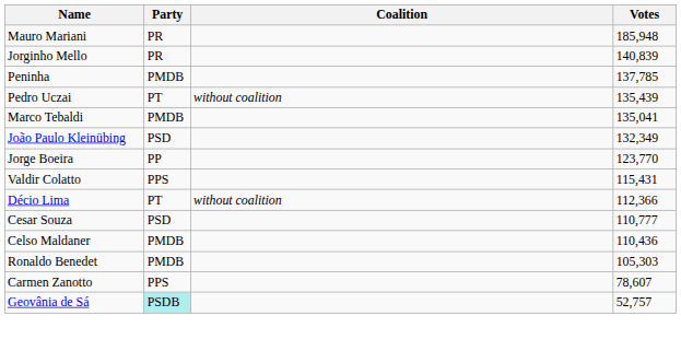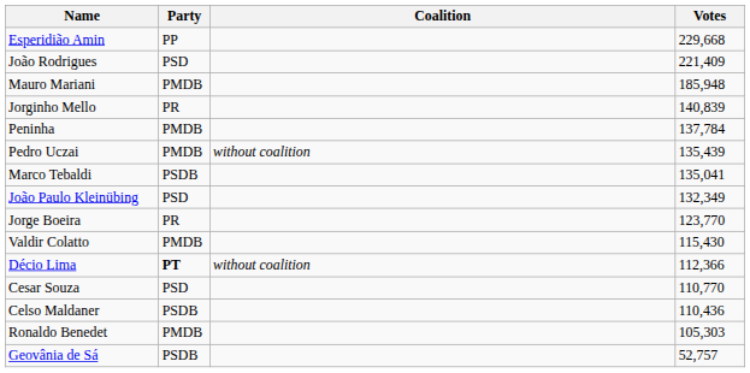 <table class="wikitable sortable">
 <tr>
 <th style="width:165px;">Name</th>
 <th style="width:50px;">Party</th>
 <th style="width:515px;">Coalition</th>
 <th style="width:70px;">Votes</th>
 </tr>
 <tr>
+<td><a href='#'>Esperidião Amin</a></td>
+<td>PP</td>
+<td></td>
+<td>229,668</td>
+</tr>
+<tr>
+<td>João Rodrigues</td>
+<td>PSD</td>
+<td></td>
+<td>221,409</td>
+</tr>
+<tr>
 <td>Mauro Mariani</td>
-<td>PR</td>
+<td>PMDB</td>
 <td></td>
 <td>185,948</td>
 </tr>
 <tr>
 <td>Jorginho Mello</td>
 <td>PR</td>
 <td></td>
 <td>140,839</td>
 </tr>
 <tr>
 <td>Peninha</td>
 <td>PMDB</td>
 <td></td>
-<td>137,785</td>
+<td>137,784</td>
 </tr>
 <tr>
 <td>Pedro Uczai</td>
-<td>PT</td>
+<td>PMDB</td>
 <td><em>without coalition</em></td>
 <td>135,439</td>
 </tr>
 <tr>
 <td>Marco Tebaldi</td>
-<td>PMDB</td>
+<td>PSDB</td>
 <td></td>
 <td>135,041</td>
 </tr>
 <tr>
 <td><a href='#'>João Paulo Kleinübing</a></td>
 <td>PSD</td>
 <td></td>
 <td>132,349</td>
 </tr>
 <tr>
 <td>Jorge Boeira</td>
-<td>PP</td>
+<td>PR</td>
 <td></td>
 <td>123,770</td>
 </tr>
 <tr>
 <td>Valdir Colatto</td>
-<td>PPS</td>
+<td>PMDB</td>
 <td></td>
-<td>115,431</td>
+<td>115,430</td>
 </tr>
 <tr>
 <td><a href='#'>Décio Lima</a></td>
-<td>PT</td>
+<td><strong>PT</strong></td>
 <td><em>without coalition</em></td>
 <td>112,366</td>
 </tr>
 <tr>
 <td>Cesar Souza</td>
 <td>PSD</td>
 <td></td>
-<td>110,777</td>
+<td>110,770</td>
 </tr>
 <tr>
 <td>Celso Maldaner</td>
-<td>PMDB</td>
+<td>PSDB</td>
 <td></td>
 <td>110,436</td>
 </tr>
 <tr>
 <td>Ronaldo Benedet</td>
 <td>PMDB</td>
 <td></td>
 <td>105,303</td>
 </tr>
 <tr>
-<td>Carmen Zanotto</td>
-<td>PPS</td>
-<td></td>
-<td>78,607</td>
-</tr>
-<tr>
 <td><a href='#'>Geovânia de Sá</a></td>
-<td style="background: paleturquoise;">PSDB</td>
+<td>PSDB</td>
 <td></td>
 <td>52,757</td>
 </tr>
 </table>
